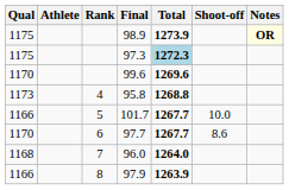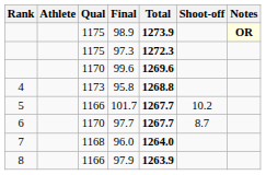 <table class="wikitable sortable" style="text-align: center">
 <tr>
+<th>Rank</th>
+<th>Athlete</th>
 <th>Qual</th>
-<th>Athlete</th>
-<th>Rank</th>
 <th>Final</th>
 <th>Total</th>
 <th>Shoot-off</th>
 <th>Notes</th>
 </tr>
 <tr>
+<td></td>
+<td align=left></td>
 <td>1175</td>
-<td align=left></td>
-<td></td>
 <td>98.9</td>
 <td><strong>1273.9</strong></td>
 <td></td>
 <td style="background: lightyellow;"><strong>OR</strong></td>
 </tr>
 <tr>
+<td></td>
+<td align=left></td>
 <td>1175</td>
-<td align=left></td>
-<td></td>
 <td>97.3</td>
-<td style="background: lightblue;"><strong>1272.3</strong></td>
+<td><strong>1272.3</strong></td>
 <td></td>
 <td></td>
 </tr>
 <tr>
+<td></td>
+<td align=left></td>
 <td>1170</td>
-<td align=left></td>
-<td></td>
 <td>99.6</td>
 <td><strong>1269.6</strong></td>
 <td></td>
 <td></td>
 </tr>
 <tr>
+<td>4</td>
+<td align=left></td>
 <td>1173</td>
-<td align=left></td>
-<td>4</td>
 <td>95.8</td>
 <td><strong>1268.8</strong></td>
 <td></td>
 <td></td>
 </tr>
 <tr>
+<td>5</td>
+<td align=left></td>
 <td>1166</td>
-<td align=left></td>
-<td>5</td>
 <td>101.7</td>
 <td><strong>1267.7</strong></td>
-<td>10.0</td>
+<td>10.2</td>
 <td></td>
 </tr>
 <tr>
+<td>6</td>
+<td align=left></td>
 <td>1170</td>
-<td align=left></td>
-<td>6</td>
 <td>97.7</td>
 <td><strong>1267.7</strong></td>
-<td>8.6</td>
+<td>8.7</td>
 <td></td>
 </tr>
 <tr>
+<td>7</td>
+<td align=left></td>
 <td>1168</td>
-<td align=left></td>
-<td>7</td>
 <td>96.0</td>
 <td><strong>1264.0</strong></td>
 <td></td>
 <td></td>
 </tr>
 <tr>
+<td>8</td>
+<td align=left></td>
 <td>1166</td>
-<td align=left></td>
-<td>8</td>
 <td>97.9</td>
 <td><strong>1263.9</strong></td>
 <td></td>
 <td></td>
 </tr>
 </table>
